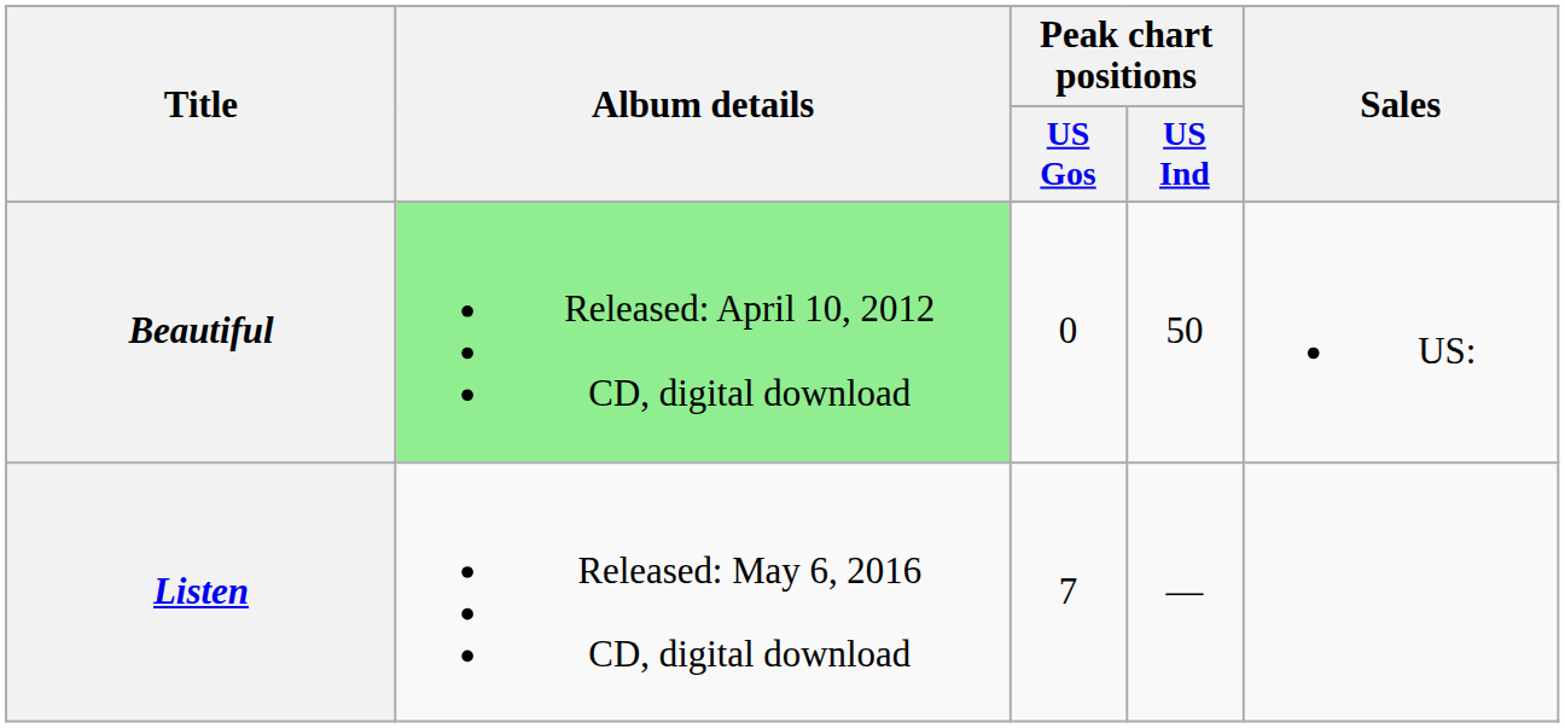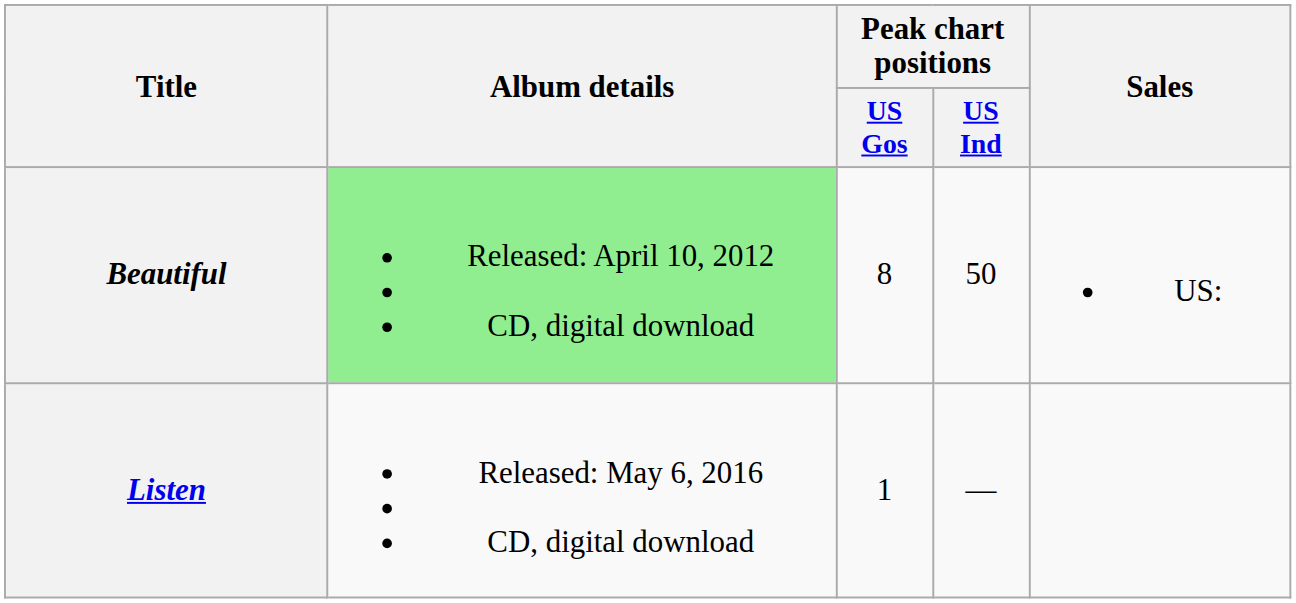 <table class="wikitable plainrowheaders" style="text-align:center;">
 <tr>
 <th scope="col" rowspan="2" style="width:10em;">Title</th>
 <th scope="col" rowspan="2" style="width:16em;">Album details</th>
 <th scope="col" colspan="2">Peak chart positions</th>
 <th scope="col" rowspan="2" style="width:8em;">Sales</th>
 </tr>
 <tr>
 <th style="width:3em; font-size:90%"><a href='#'>US<br>Gos</a><br></th>
 <th style="width:3em; font-size:90%"><a href='#'>US<br>Ind</a><br></th>
 </tr>
 <tr>
 <th scope="row"><em>Beautiful</em></th>
 <td style="background: lightgreen;"><br><ul><li>Released: April 10, 2012</li><li></li><li>CD, digital download</li></ul></td>
-<td>0</td>
+<td>8</td>
 <td>50</td>
 <td><br><ul><li>US:</li></ul></td>
 </tr>
 <tr>
 <th scope="row"><em><a href='#'>Listen</a></em></th>
 <td><br><ul><li>Released: May 6, 2016</li><li></li><li>CD, digital download</li></ul></td>
-<td>7</td>
+<td>1</td>
 <td>—</td>
 <td></td>
 </tr>
 </table>
